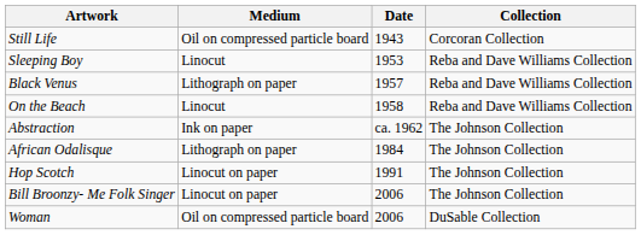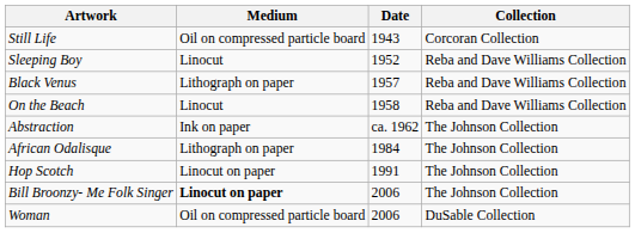 <table class="wikitable">
 <tr>
 <th>Artwork</th>
 <th>Medium</th>
 <th>Date</th>
 <th>Collection</th>
 </tr>
 <tr>
 <td><em>Still Life</em></td>
 <td>Oil on compressed particle board</td>
 <td>1943</td>
 <td>Corcoran Collection</td>
 </tr>
 <tr>
 <td><em>Sleeping Boy</em></td>
 <td>Linocut</td>
-<td>1953</td>
+<td>1952</td>
 <td>Reba and Dave Williams Collection</td>
 </tr>
 <tr>
 <td><em>Black Venus</em></td>
 <td>Lithograph on paper</td>
 <td>1957</td>
 <td>Reba and Dave Williams Collection</td>
 </tr>
 <tr>
 <td><em>On the Beach</em></td>
 <td>Linocut</td>
 <td>1958</td>
 <td>Reba and Dave Williams Collection</td>
 </tr>
 <tr>
 <td><em>Abstraction</em></td>
 <td>Ink on paper</td>
 <td>ca. 1962</td>
 <td>The Johnson Collection</td>
 </tr>
 <tr>
 <td><em>African Odalisque</em></td>
 <td>Lithograph on paper</td>
 <td>1984</td>
 <td>The Johnson Collection</td>
 </tr>
 <tr>
 <td><em>Hop Scotch</em></td>
 <td>Linocut on paper</td>
 <td>1991</td>
 <td>The Johnson Collection</td>
 </tr>
 <tr>
 <td><em>Bill Broonzy- Me Folk Singer</em></td>
-<td>Linocut on paper</td>
+<td><strong>Linocut on paper</strong></td>
 <td>2006</td>
 <td>The Johnson Collection</td>
 </tr>
 <tr>
 <td><em>Woman</em></td>
 <td>Oil on compressed particle board</td>
 <td>2006</td>
 <td>DuSable Collection</td>
 </tr>
 </table>
